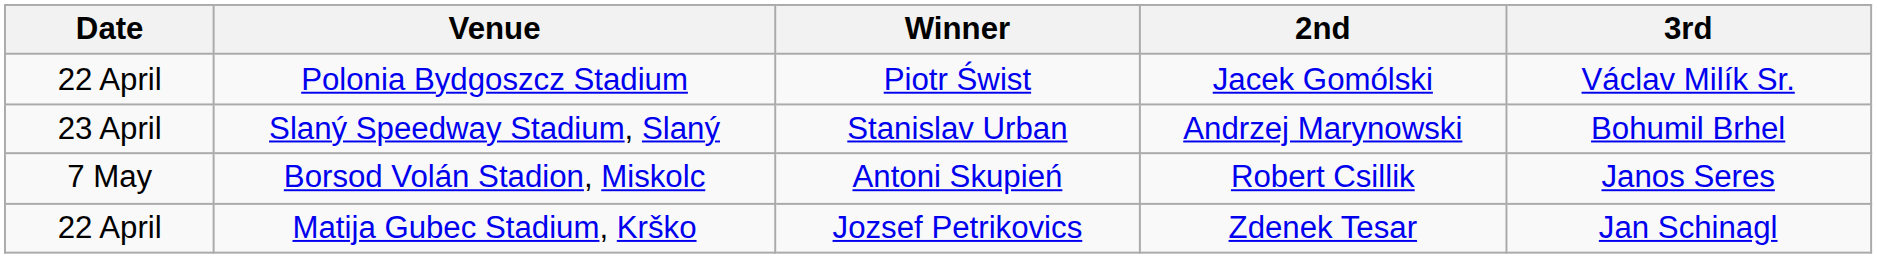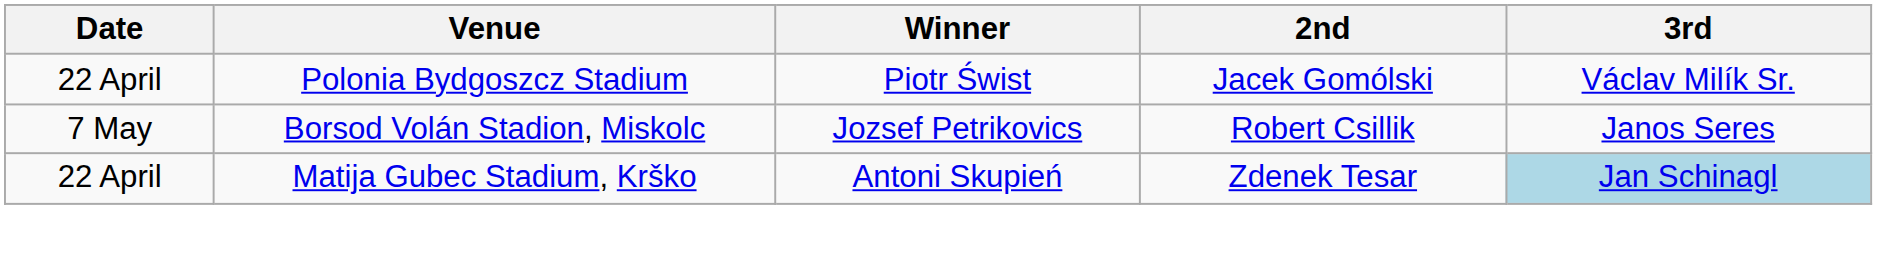 <table class="wikitable" style="text-align:center">
 <tr>
 <th width=100>Date</th>
 <th width=280>Venue</th>
 <th width=180>Winner</th>
 <th width=180>2nd</th>
 <th width=180>3rd</th>
 </tr>
 <tr>
 <td align=center>22 April</td>
 <td> <a href='#'>Polonia Bydgoszcz Stadium</a></td>
 <td> <a href='#'>Piotr Świst</a></td>
 <td> <a href='#'>Jacek Gomólski</a></td>
 <td> <a href='#'>Václav Milík Sr.</a></td>
 </tr>
 <tr>
-<td align=center>23 April</td>
-<td> <a href='#'>Slaný Speedway Stadium</a>, <a href='#'>Slaný</a></td>
-<td> <a href='#'>Stanislav Urban</a></td>
-<td> <a href='#'>Andrzej Marynowski</a></td>
-<td> <a href='#'>Bohumil Brhel</a></td>
-</tr>
-<tr>
 <td align=center>7 May</td>
 <td> <a href='#'>Borsod Volán Stadion</a>, <a href='#'>Miskolc</a></td>
-<td> <a href='#'>Antoni Skupień</a></td>
+<td> <a href='#'>Jozsef Petrikovics</a></td>
 <td> <a href='#'>Robert Csillik</a></td>
 <td> <a href='#'>Janos Seres</a></td>
 </tr>
 <tr>
 <td align=center>22 April</td>
 <td> <a href='#'>Matija Gubec Stadium</a>, <a href='#'>Krško</a></td>
-<td> <a href='#'>Jozsef Petrikovics</a></td>
+<td> <a href='#'>Antoni Skupień</a></td>
 <td> <a href='#'>Zdenek Tesar</a></td>
-<td> <a href='#'>Jan Schinagl</a></td>
+<td style="background: lightblue;"> <a href='#'>Jan Schinagl</a></td>
 </tr>
 </table>
